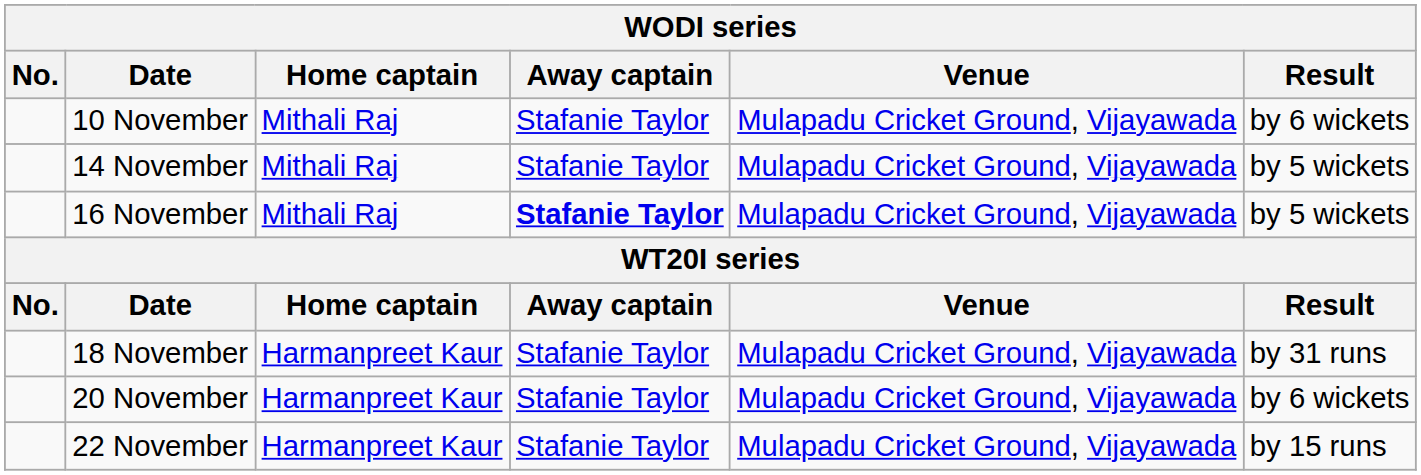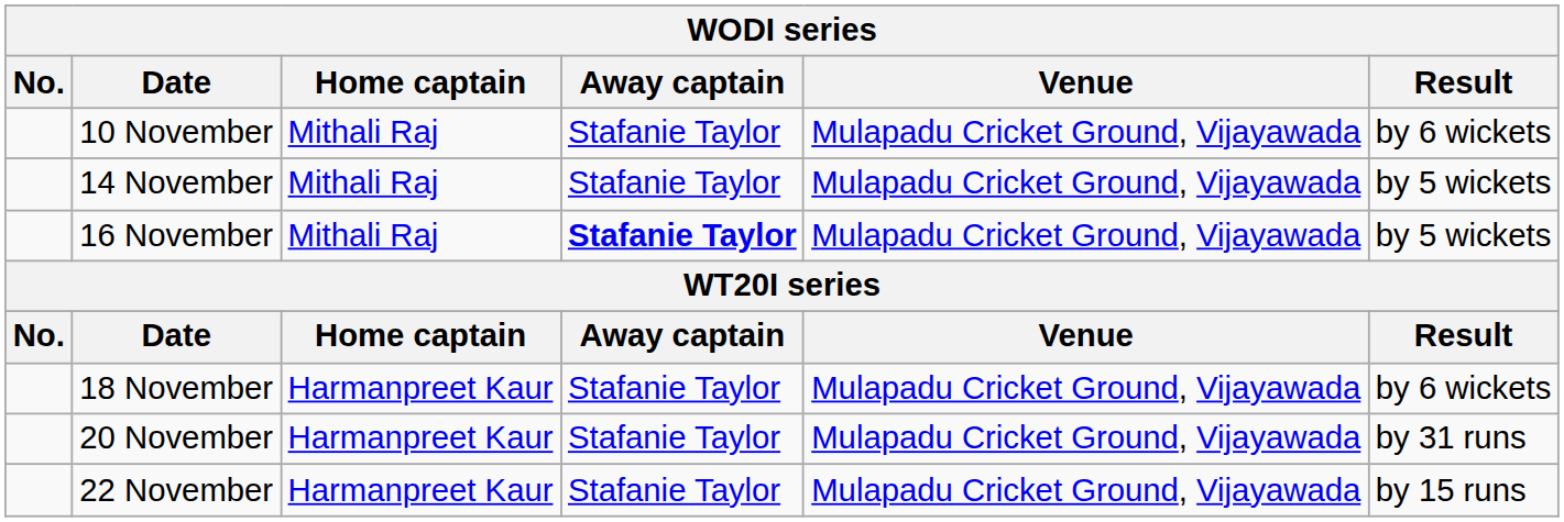 <table class="wikitable">
 <tr>
 <th colspan="6">WODI series</th>
 </tr>
 <tr>
 <th>No.</th>
 <th>Date</th>
 <th>Home captain</th>
 <th>Away captain</th>
 <th>Venue</th>
 <th>Result</th>
 </tr>
 <tr>
 <td></td>
 <td>10 November</td>
 <td><a href='#'>Mithali Raj</a></td>
 <td><a href='#'>Stafanie Taylor</a></td>
 <td><a href='#'>Mulapadu Cricket Ground</a>, <a href='#'>Vijayawada</a></td>
 <td> by 6 wickets</td>
 </tr>
 <tr>
 <td></td>
 <td>14 November</td>
 <td><a href='#'>Mithali Raj</a></td>
 <td><a href='#'>Stafanie Taylor</a></td>
 <td><a href='#'>Mulapadu Cricket Ground</a>, <a href='#'>Vijayawada</a></td>
 <td> by 5 wickets</td>
 </tr>
 <tr>
 <td></td>
 <td>16 November</td>
 <td><a href='#'>Mithali Raj</a></td>
 <td><strong><a href='#'>Stafanie Taylor</a></strong></td>
 <td><a href='#'>Mulapadu Cricket Ground</a>, <a href='#'>Vijayawada</a></td>
 <td> by 5 wickets</td>
 </tr>
 <tr>
 <th colspan="6">WT20I series</th>
 </tr>
 <tr>
 <th>No.</th>
 <th>Date</th>
 <th>Home captain</th>
 <th>Away captain</th>
 <th>Venue</th>
 <th>Result</th>
 </tr>
 <tr>
 <td></td>
 <td>18 November</td>
 <td><a href='#'>Harmanpreet Kaur</a></td>
 <td><a href='#'>Stafanie Taylor</a></td>
 <td><a href='#'>Mulapadu Cricket Ground</a>, <a href='#'>Vijayawada</a></td>
-<td> by 31 runs</td>
+<td> by 6 wickets</td>
 </tr>
 <tr>
 <td></td>
 <td>20 November</td>
 <td><a href='#'>Harmanpreet Kaur</a></td>
 <td><a href='#'>Stafanie Taylor</a></td>
 <td><a href='#'>Mulapadu Cricket Ground</a>, <a href='#'>Vijayawada</a></td>
-<td> by 6 wickets</td>
+<td> by 31 runs</td>
 </tr>
 <tr>
 <td></td>
 <td>22 November</td>
 <td><a href='#'>Harmanpreet Kaur</a></td>
 <td><a href='#'>Stafanie Taylor</a></td>
 <td><a href='#'>Mulapadu Cricket Ground</a>, <a href='#'>Vijayawada</a></td>
 <td> by 15 runs</td>
 </tr>
 </table>
